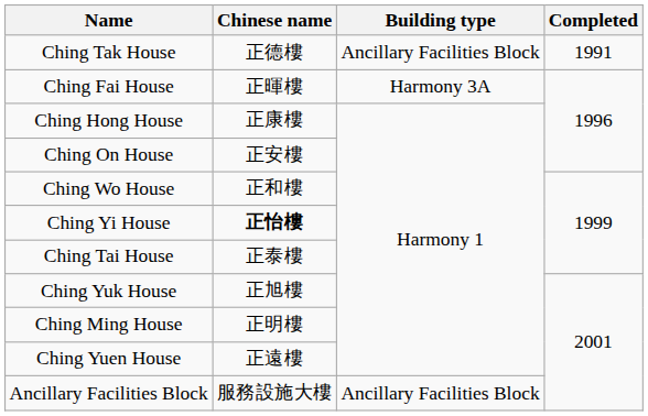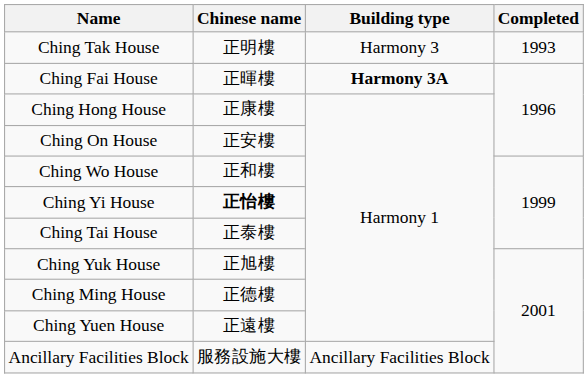 <table class="wikitable" style="text-align: center">
 <tr>
 <th>Name</th>
 <th>Chinese name</th>
 <th>Building type</th>
 <th>Completed</th>
 </tr>
 <tr>
 <td>Ching Tak House</td>
-<td>正德樓</td>
-<td>Ancillary Facilities Block</td>
-<td>1991</td>
+<td>正明樓</td>
+<td>Harmony 3</td>
+<td>1993</td>
 </tr>
 <tr>
 <td>Ching Fai House</td>
 <td>正暉樓</td>
-<td>Harmony 3A</td>
+<td><strong>Harmony 3A</strong></td>
 <td rowspan="3">1996</td>
 </tr>
 <tr>
 <td>Ching Hong House</td>
 <td>正康樓</td>
 <td rowspan="8">Harmony 1</td>
 </tr>
 <tr>
 <td>Ching On House</td>
 <td>正安樓</td>
 </tr>
 <tr>
 <td>Ching Wo House</td>
 <td>正和樓</td>
 <td rowspan="3">1999</td>
 </tr>
 <tr>
 <td>Ching Yi House</td>
 <td><strong>正怡樓</strong></td>
 </tr>
 <tr>
 <td>Ching Tai House</td>
 <td>正泰樓</td>
 </tr>
 <tr>
 <td>Ching Yuk House</td>
 <td>正旭樓</td>
 <td rowspan="4">2001</td>
 </tr>
 <tr>
 <td>Ching Ming House</td>
-<td>正明樓</td>
+<td>正德樓</td>
 </tr>
 <tr>
 <td>Ching Yuen House</td>
 <td>正遠樓</td>
 </tr>
 <tr>
 <td>Ancillary Facilities Block</td>
 <td>服務設施大樓</td>
 <td>Ancillary Facilities Block</td>
 </tr>
 </table>
